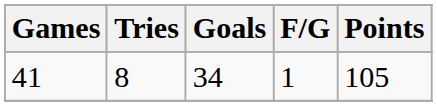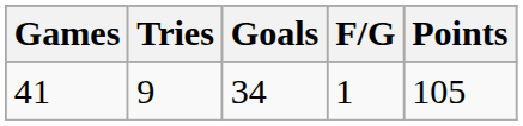 <table class="wikitable">
 <tr bgcolor=#bdb76b>
 <th>Games</th>
 <th>Tries</th>
 <th>Goals</th>
 <th>F/G</th>
 <th>Points</th>
 </tr>
 <tr>
 <td>41</td>
-<td>8</td>
+<td>9</td>
 <td>34</td>
 <td>1</td>
 <td>105</td>
 </tr>
 <tr>
 </tr>
 </table>
